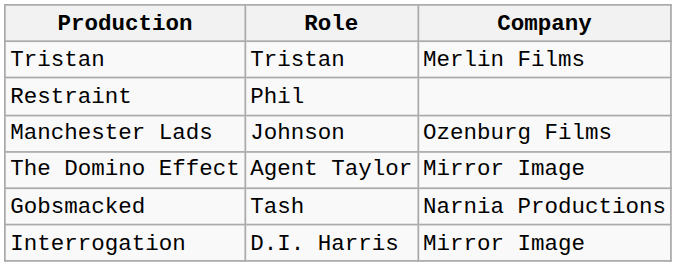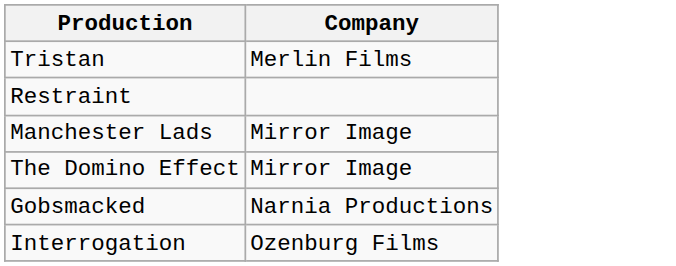 <table class="wikitable">
 <tr>
 <th>Production</th>
-<th>Role</th>
 <th>Company</th>
 </tr>
 <tr>
-<td>Tristan</td>
 <td>Tristan</td>
 <td>Merlin Films</td>
 </tr>
 <tr>
 <td>Restraint</td>
-<td>Phil</td>
 <td></td>
 </tr>
 <tr>
 <td>Manchester Lads</td>
-<td>Johnson</td>
-<td>Ozenburg Films</td>
+<td>Mirror Image</td>
 </tr>
 <tr>
 <td>The Domino Effect</td>
-<td>Agent Taylor</td>
 <td>Mirror Image</td>
 </tr>
 <tr>
 <td>Gobsmacked</td>
-<td>Tash</td>
 <td>Narnia Productions</td>
 </tr>
 <tr>
 <td>Interrogation</td>
-<td>D.I. Harris</td>
-<td>Mirror Image</td>
+<td>Ozenburg Films</td>
 </tr>
 </table>
